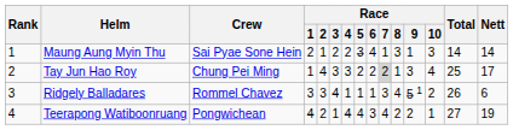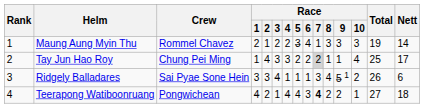 <table class=wikitable>
 <tr>
 <th rowspan=2>Rank</th>
 <th rowspan=2>Helm</th>
 <th rowspan=2>Crew</th>
 <th colspan=10>Race</th>
 <th rowspan=2>Total</th>
 <th rowspan=2>Nett</th>
 </tr>
 <tr>
 <th>1</th>
 <th>2</th>
 <th>3</th>
 <th>4</th>
 <th>5</th>
 <th>6</th>
 <th>7</th>
 <th>8</th>
 <th>9</th>
 <th>10</th>
 </tr>
 <tr>
 <td>1</td>
 <td> <a href='#'>Maung Aung Myin Thu</a></td>
-<td><a href='#'>Sai Pyae Sone Hein</a></td>
+<td><a href='#'>Rommel Chavez</a></td>
 <td>2</td>
 <td>1</td>
 <td>2</td>
 <td>2</td>
 <td><s>3</s></td>
 <td><s>4</s></td>
 <td>1</td>
 <td>3</td>
-<td>1</td>
 <td>3</td>
-<td>14</td>
+<td>3</td>
+<td>19</td>
 <td>14</td>
 </tr>
 <tr>
 <td>2</td>
 <td> <a href='#'>Tay Jun Hao Roy</a></td>
 <td><a href='#'>Chung Pei Ming</a></td>
 <td>1</td>
 <td><s>4</s></td>
 <td>3</td>
 <td>3</td>
 <td>2</td>
 <td>2</td>
 <td style="background: lightgrey;">2</td>
 <td>1</td>
-<td>3</td>
+<td>1</td>
 <td><s>4</s></td>
 <td>25</td>
 <td>17</td>
 </tr>
 <tr>
 <td>3</td>
 <td> <a href='#'>Ridgely Balladares</a></td>
-<td><a href='#'>Rommel Chavez</a></td>
+<td><a href='#'>Sai Pyae Sone Hein</a></td>
 <td>3</td>
 <td>3</td>
 <td><s>4</s></td>
 <td>1</td>
 <td>1</td>
 <td>1</td>
 <td>3</td>
 <td>4</td>
 <td><s>5</s> <sup>1</sup></td>
 <td>2</td>
 <td>26</td>
 <td>6</td>
 </tr>
 <tr>
 <td>4</td>
 <td> <a href='#'>Teerapong Watiboonruang</a></td>
 <td><a href='#'>Pongwichean</a></td>
 <td><s>4</s></td>
 <td>2</td>
 <td>1</td>
 <td><s>4</s></td>
 <td>4</td>
 <td>3</td>
-<td>4</td>
+<td><strong>4</strong></td>
 <td>2</td>
 <td>2</td>
 <td>1</td>
 <td>27</td>
-<td>19</td>
+<td>18</td>
 </tr>
 </table>
